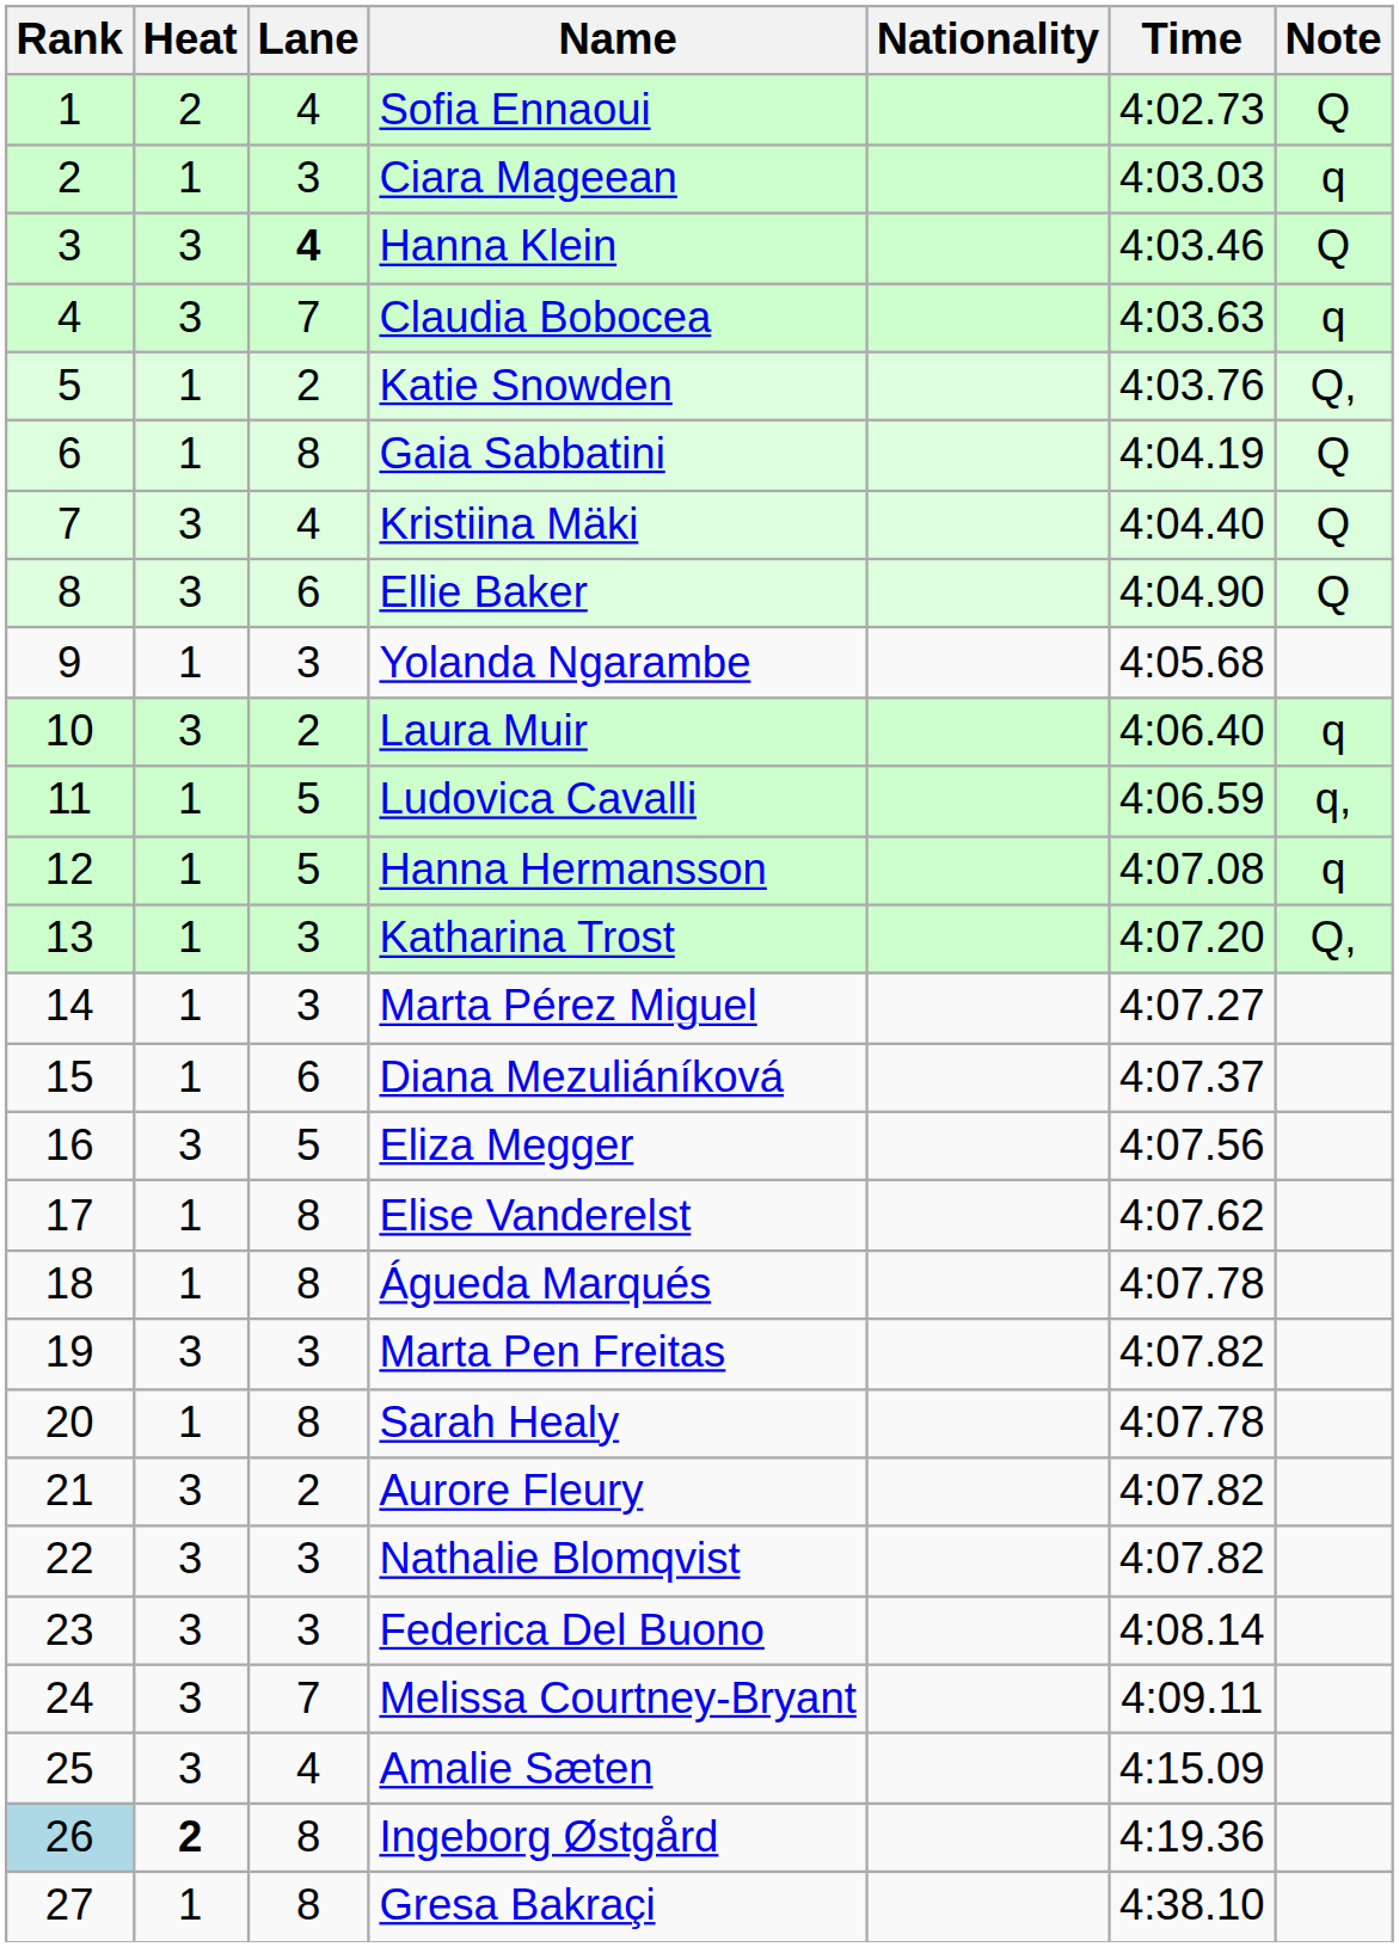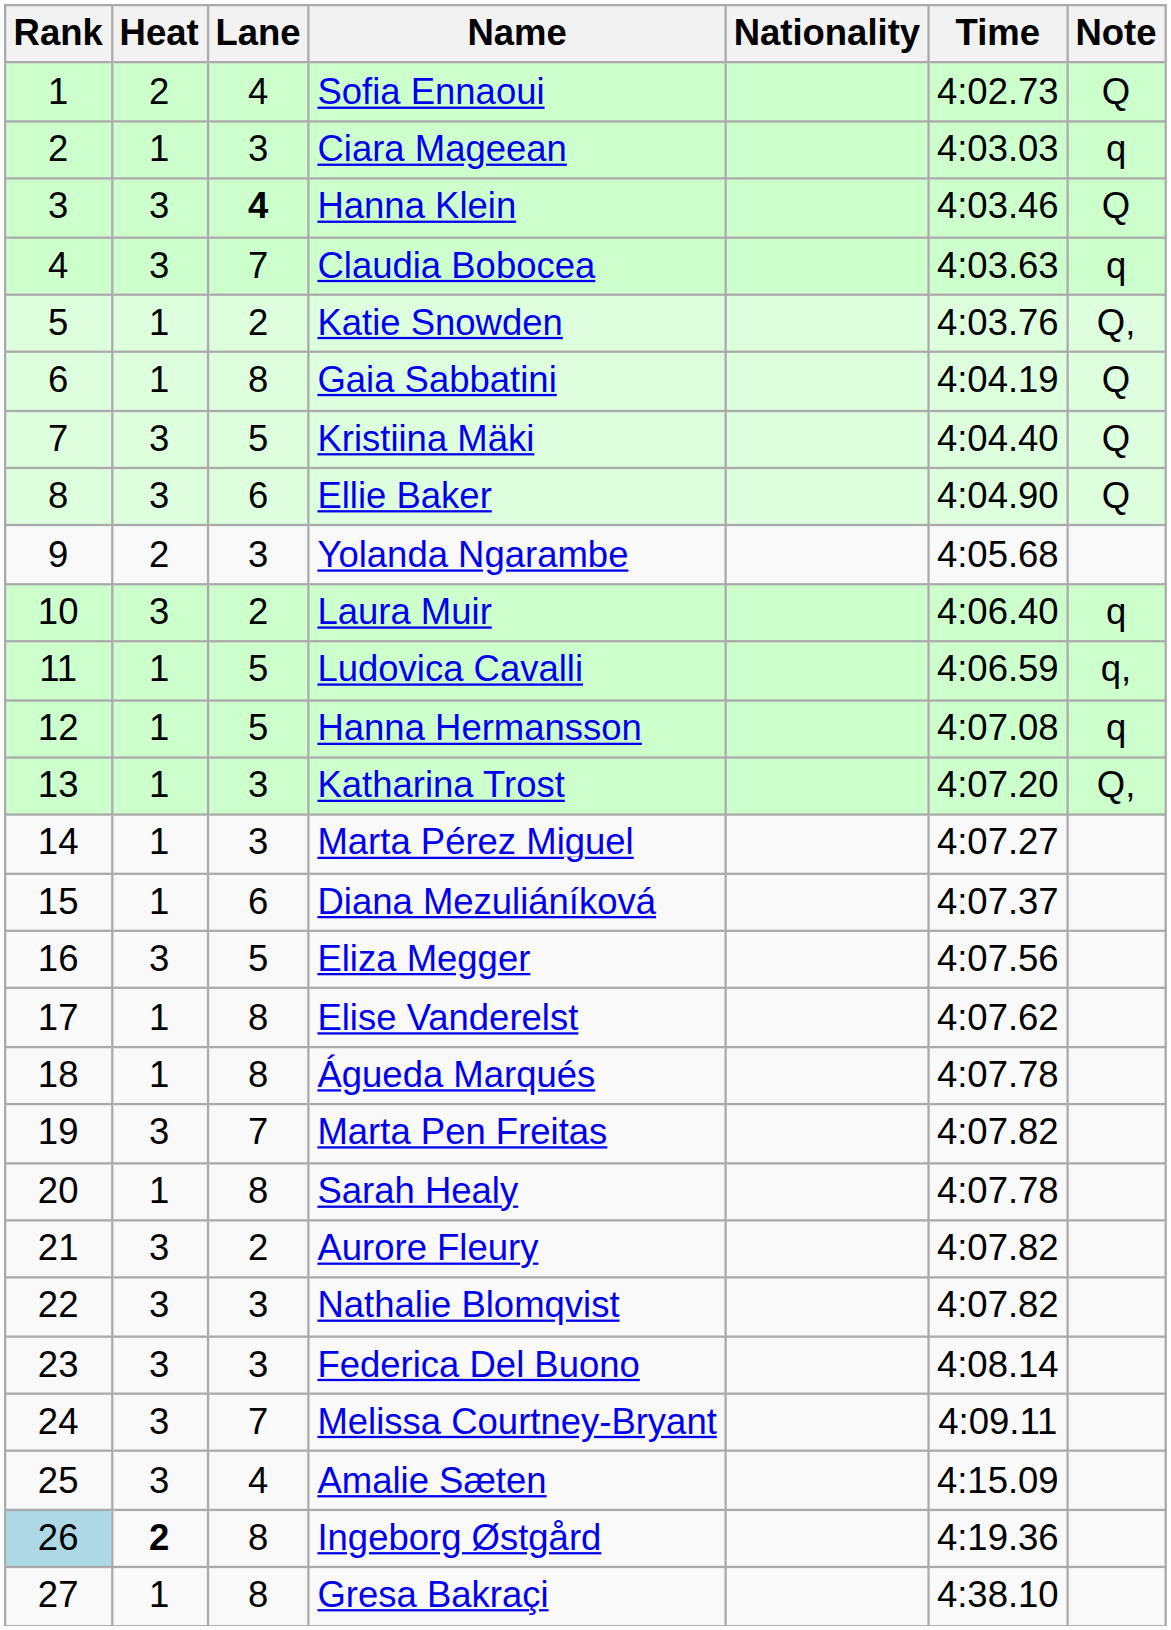 <table class="wikitable sortable" style="text-align:center">
 <tr>
 <th>Rank</th>
 <th>Heat</th>
 <th>Lane</th>
 <th>Name</th>
 <th>Nationality</th>
 <th>Time</th>
 <th>Note</th>
 </tr>
 <tr bgcolor=ccffcc>
 <td>1</td>
 <td>2</td>
 <td>4</td>
 <td align=left><a href='#'>Sofia Ennaoui</a></td>
 <td align=left></td>
 <td>4:02.73</td>
 <td>Q</td>
 </tr>
 <tr bgcolor=ccffcc>
 <td>2</td>
 <td>1</td>
 <td>3</td>
 <td align=left><a href='#'>Ciara Mageean</a></td>
 <td align=left></td>
 <td>4:03.03</td>
 <td>q</td>
 </tr>
 <tr bgcolor=ccffcc>
 <td>3</td>
 <td>3</td>
 <td><strong>4</strong></td>
 <td align=left><a href='#'>Hanna Klein</a></td>
 <td align=left></td>
 <td>4:03.46</td>
 <td>Q</td>
 </tr>
 <tr bgcolor=ccffcc>
 <td>4</td>
 <td>3</td>
 <td>7</td>
 <td align=left><a href='#'>Claudia Bobocea</a></td>
 <td align=left></td>
 <td>4:03.63</td>
 <td>q</td>
 </tr>
 <tr bgcolor=ddffdd>
 <td>5</td>
 <td>1</td>
 <td>2</td>
 <td align=left><a href='#'>Katie Snowden</a></td>
 <td align=left></td>
 <td>4:03.76</td>
 <td>Q, </td>
 </tr>
 <tr bgcolor=ddffdd>
 <td>6</td>
 <td>1</td>
 <td>8</td>
 <td align=left><a href='#'>Gaia Sabbatini</a></td>
 <td align=left></td>
 <td>4:04.19</td>
 <td>Q</td>
 </tr>
 <tr bgcolor=ddffdd>
 <td>7</td>
 <td>3</td>
-<td>4</td>
+<td>5</td>
 <td align=left><a href='#'>Kristiina Mäki</a></td>
 <td align=left></td>
 <td>4:04.40</td>
 <td>Q</td>
 </tr>
 <tr bgcolor=ddffdd>
 <td>8</td>
 <td>3</td>
 <td>6</td>
 <td align=left><a href='#'>Ellie Baker</a></td>
 <td align=left></td>
 <td>4:04.90</td>
 <td>Q</td>
 </tr>
 <tr>
 <td>9</td>
-<td>1</td>
+<td>2</td>
 <td>3</td>
 <td align=left><a href='#'>Yolanda Ngarambe</a></td>
 <td align=left></td>
 <td>4:05.68</td>
 <td></td>
 </tr>
 <tr bgcolor=ccffcc>
 <td>10</td>
 <td>3</td>
 <td>2</td>
 <td align=left><a href='#'>Laura Muir</a></td>
 <td align=left></td>
 <td>4:06.40</td>
 <td>q</td>
 </tr>
 <tr bgcolor=ccffcc>
 <td>11</td>
 <td>1</td>
 <td>5</td>
 <td align=left><a href='#'>Ludovica Cavalli</a></td>
 <td align=left></td>
 <td>4:06.59</td>
 <td>q, </td>
 </tr>
 <tr bgcolor=ccffcc>
 <td>12</td>
 <td>1</td>
 <td>5</td>
 <td align=left><a href='#'>Hanna Hermansson</a></td>
 <td align=left></td>
 <td>4:07.08</td>
 <td>q</td>
 </tr>
 <tr bgcolor=ccffcc>
 <td>13</td>
 <td>1</td>
 <td>3</td>
 <td align=left><a href='#'>Katharina Trost</a></td>
 <td align=left></td>
 <td>4:07.20</td>
 <td>Q, </td>
 </tr>
 <tr>
 <td>14</td>
 <td>1</td>
 <td>3</td>
 <td align=left><a href='#'>Marta Pérez Miguel</a></td>
 <td align=left></td>
 <td>4:07.27</td>
 <td></td>
 </tr>
 <tr>
 <td>15</td>
 <td>1</td>
 <td>6</td>
 <td align=left><a href='#'>Diana Mezuliáníková</a></td>
 <td align=left></td>
 <td>4:07.37</td>
 <td></td>
 </tr>
 <tr>
 <td>16</td>
 <td>3</td>
 <td>5</td>
 <td align=left><a href='#'>Eliza Megger</a></td>
 <td align=left></td>
 <td>4:07.56</td>
 <td></td>
 </tr>
 <tr>
 <td>17</td>
 <td>1</td>
 <td>8</td>
 <td align=left><a href='#'>Elise Vanderelst</a></td>
 <td align=left></td>
 <td>4:07.62</td>
 <td></td>
 </tr>
 <tr>
 <td>18</td>
 <td>1</td>
 <td>8</td>
 <td align=left><a href='#'>Águeda Marqués</a></td>
 <td align=left></td>
 <td>4:07.78</td>
 <td></td>
 </tr>
 <tr>
 <td>19</td>
 <td>3</td>
-<td>3</td>
+<td>7</td>
 <td align=left><a href='#'>Marta Pen Freitas</a></td>
 <td align=left></td>
 <td>4:07.82</td>
 <td></td>
 </tr>
 <tr>
 <td>20</td>
 <td>1</td>
 <td>8</td>
 <td align=left><a href='#'>Sarah Healy</a></td>
 <td align=left></td>
 <td>4:07.78</td>
 <td></td>
 </tr>
 <tr>
 <td>21</td>
 <td>3</td>
 <td>2</td>
 <td align=left><a href='#'>Aurore Fleury</a></td>
 <td align=left></td>
 <td>4:07.82</td>
 <td></td>
 </tr>
 <tr>
 <td>22</td>
 <td>3</td>
 <td>3</td>
 <td align=left><a href='#'>Nathalie Blomqvist</a></td>
 <td align=left></td>
 <td>4:07.82</td>
 <td></td>
 </tr>
 <tr>
 <td>23</td>
 <td>3</td>
 <td>3</td>
 <td align=left><a href='#'>Federica Del Buono</a></td>
 <td align=left></td>
 <td>4:08.14</td>
 <td></td>
 </tr>
 <tr>
 <td>24</td>
 <td>3</td>
 <td>7</td>
 <td align=left><a href='#'>Melissa Courtney-Bryant</a></td>
 <td align=left></td>
 <td>4:09.11</td>
 <td></td>
 </tr>
 <tr>
 <td>25</td>
 <td>3</td>
 <td>4</td>
 <td align=left><a href='#'>Amalie Sæten</a></td>
 <td align=left></td>
 <td>4:15.09</td>
 <td></td>
 </tr>
 <tr>
 <td style="background: lightblue;">26</td>
 <td><strong>2</strong></td>
 <td>8</td>
 <td align=left><a href='#'>Ingeborg Østgård</a></td>
 <td align=left></td>
 <td>4:19.36</td>
 <td></td>
 </tr>
 <tr>
 <td>27</td>
 <td>1</td>
 <td>8</td>
 <td align=left><a href='#'>Gresa Bakraçi</a></td>
 <td align=left></td>
 <td>4:38.10</td>
 <td></td>
 </tr>
 </table>
